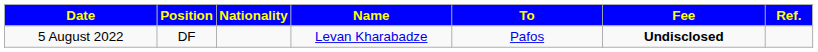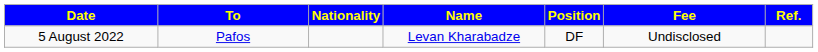 <table class="wikitable"  style="text-align:center; font-size:90%; ">
 <tr>
 <th style="background:#0000FF; color:#ffff00; width:200px;">Date</th>
-<th style="background:#0000FF; color:#ffff00; width:50px;">Position</th>
+<th style="background:#0000FF; color:#ffff00; width:200px;">To</th>
 <th style="background:#0000FF; color:#ffff00; width:50px;">Nationality</th>
 <th style="background:#0000FF; color:#ffff00; width:200px;">Name</th>
-<th style="background:#0000FF; color:#ffff00; width:200px;">To</th>
+<th style="background:#0000FF; color:#ffff00; width:50px;">Position</th>
 <th style="background:#0000FF; color:#ffff00; width:200px;">Fee</th>
 <th style="background:#0000FF; color:#ffff00; width:50px;">Ref.</th>
 </tr>
 <tr>
 <td>5 August 2022</td>
-<td>DF</td>
+<td><a href='#'>Pafos</a></td>
 <td></td>
 <td><a href='#'>Levan Kharabadze</a></td>
-<td><a href='#'>Pafos</a></td>
-<td><strong>Undisclosed</strong></td>
+<td>DF</td>
+<td>Undisclosed</td>
 <td></td>
 </tr>
 </table>
